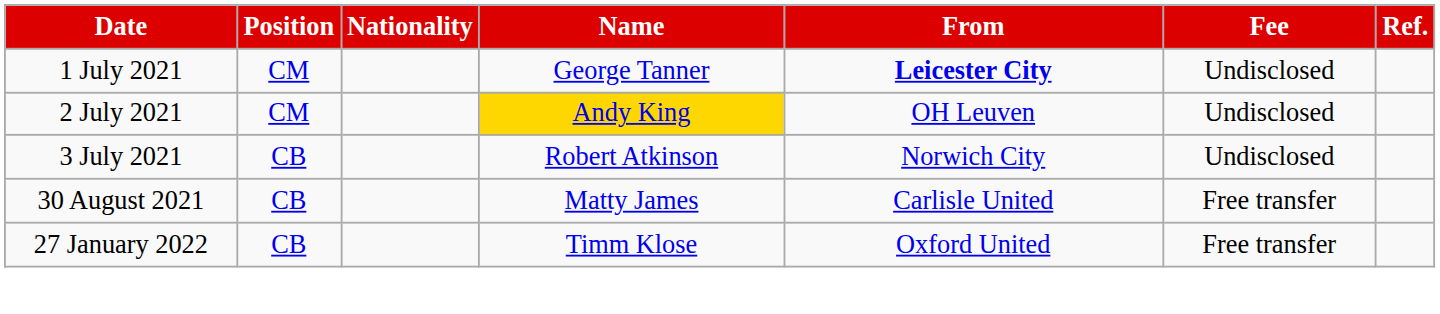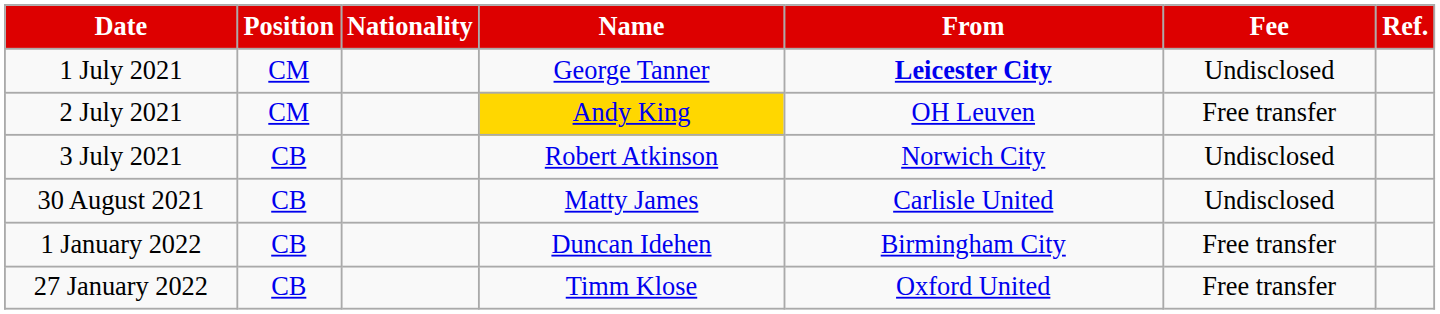 <table class="wikitable"  style="text-align:center; font-size:90%; ">
 <tr>
 <th style="background:#DD0000; color:#FFFFFF; width:120px;">Date</th>
 <th style="background:#DD0000; color:#FFFFFF; width:50px;">Position</th>
 <th style="background:#DD0000; color:#FFFFFF; width:50px;">Nationality</th>
 <th style="background:#DD0000; color:#FFFFFF; width:160px;">Name</th>
 <th style="background:#DD0000; color:#FFFFFF; width:200px;">From</th>
 <th style="background:#DD0000; color:#FFFFFF; width:110px;">Fee</th>
 <th style="background:#DD0000; color:#FFFFFF; width:25px;">Ref.</th>
 </tr>
 <tr>
 <td>1 July 2021</td>
 <td><a href='#'>CM</a></td>
 <td></td>
 <td><a href='#'>George Tanner</a></td>
 <td><strong> <a href='#'>Leicester City</a></strong></td>
 <td>Undisclosed</td>
 <td></td>
 </tr>
 <tr>
 <td>2 July 2021</td>
 <td><a href='#'>CM</a></td>
 <td></td>
 <td style="background: gold;"><a href='#'>Andy King</a></td>
 <td> <a href='#'>OH Leuven</a></td>
-<td>Undisclosed</td>
+<td>Free transfer</td>
 <td></td>
 </tr>
 <tr>
 <td>3 July 2021</td>
 <td><a href='#'>CB</a></td>
 <td></td>
 <td><a href='#'>Robert Atkinson</a></td>
 <td> <a href='#'>Norwich City</a></td>
 <td>Undisclosed</td>
 <td></td>
 </tr>
 <tr>
 <td>30 August 2021</td>
 <td><a href='#'>CB</a></td>
 <td></td>
 <td><a href='#'>Matty James</a></td>
 <td> <a href='#'>Carlisle United</a></td>
+<td>Undisclosed</td>
+<td></td>
+</tr>
+<tr>
+<td>1 January 2022</td>
+<td><a href='#'>CB</a></td>
+<td></td>
+<td><a href='#'>Duncan Idehen</a></td>
+<td> <a href='#'>Birmingham City</a></td>
 <td>Free transfer</td>
 <td></td>
 </tr>
 <tr>
 <td>27 January 2022</td>
 <td><a href='#'>CB</a></td>
 <td></td>
 <td><a href='#'>Timm Klose</a></td>
 <td> <a href='#'>Oxford United</a></td>
 <td>Free transfer</td>
 <td></td>
 </tr>
 </table>
